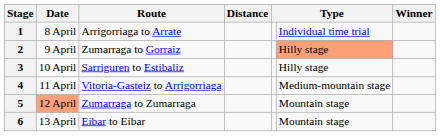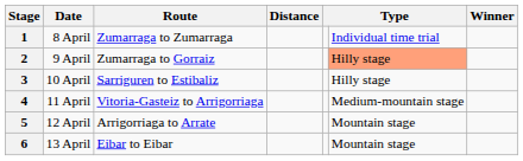 <table class="wikitable">
 <tr>
 <th scope=col>Stage</th>
 <th scope=col>Date</th>
 <th scope=col>Route</th>
 <th scope=col>Distance</th>
 <th scope=col colspan="2">Type</th>
 <th scope=col>Winner</th>
 </tr>
 <tr>
 <th scope=row>1</th>
 <td style="text-align:right;">8 April</td>
-<td>Arrigorriaga to <a href='#'>Arrate</a></td>
+<td><a href='#'>Zumarraga</a> to Zumarraga</td>
 <td style="text-align:center;"></td>
 <td></td>
 <td><a href='#'>Individual time trial</a></td>
 <td></td>
 </tr>
 <tr>
 <th scope=row>2</th>
 <td style="text-align:right;">9 April</td>
 <td>Zumarraga to <a href='#'>Gorraiz</a></td>
 <td style="text-align:center;"></td>
 <td></td>
 <td style="background: lightsalmon;">Hilly stage</td>
 <td></td>
 </tr>
 <tr>
 <th scope=row>3</th>
 <td style="text-align:right;">10 April</td>
 <td><a href='#'>Sarriguren</a> to <a href='#'>Estibaliz</a></td>
 <td style="text-align:center;"></td>
 <td></td>
 <td>Hilly stage</td>
 <td></td>
 </tr>
 <tr>
 <th scope=row>4</th>
 <td style="text-align:right;">11 April</td>
 <td><a href='#'>Vitoria-Gasteiz</a> to <a href='#'>Arrigorriaga</a></td>
 <td style="text-align:center;"></td>
 <td></td>
 <td>Medium-mountain stage</td>
 <td></td>
 </tr>
 <tr>
 <th scope=row>5</th>
-<td style="background: lightsalmon; text-align:right;">12 April</td>
-<td><a href='#'>Zumarraga</a> to Zumarraga</td>
+<td style="text-align:right;">12 April</td>
+<td>Arrigorriaga to <a href='#'>Arrate</a></td>
 <td style="text-align:center;"></td>
 <td></td>
 <td>Mountain stage</td>
 <td></td>
 </tr>
 <tr>
 <th scope=row>6</th>
 <td style="text-align:right;">13 April</td>
 <td><a href='#'>Eibar</a> to Eibar</td>
 <td style="text-align:center;"></td>
 <td></td>
 <td>Mountain stage</td>
 <td></td>
 </tr>
 </table>
